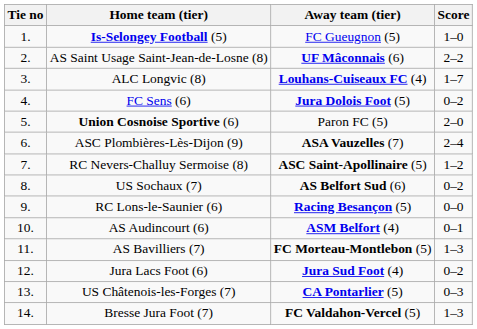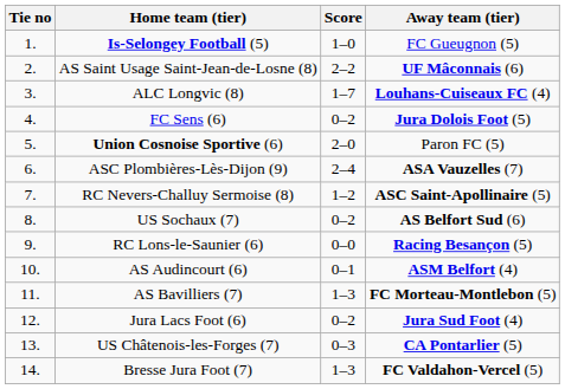 <table class="wikitable" style="text-align: center">
 <tr>
 <th>Tie no</th>
 <th>Home team (tier)</th>
+<th>Score</th>
 <th>Away team (tier)</th>
-<th>Score</th>
 </tr>
 <tr>
 <td>1.</td>
 <td><strong><a href='#'>Is-Selongey Football</a></strong> (5)</td>
+<td>1–0</td>
 <td><a href='#'>FC Gueugnon</a> (5)</td>
-<td>1–0</td>
 </tr>
 <tr>
 <td>2.</td>
 <td>AS Saint Usage Saint-Jean-de-Losne (8)</td>
+<td>2–2 </td>
 <td><strong><a href='#'>UF Mâconnais</a></strong> (6)</td>
-<td>2–2 </td>
 </tr>
 <tr>
 <td>3.</td>
 <td>ALC Longvic (8)</td>
+<td>1–7</td>
 <td><strong><a href='#'>Louhans-Cuiseaux FC</a></strong> (4)</td>
-<td>1–7</td>
 </tr>
 <tr>
 <td>4.</td>
 <td><a href='#'>FC Sens</a> (6)</td>
+<td>0–2</td>
 <td><strong><a href='#'>Jura Dolois Foot</a></strong> (5)</td>
-<td>0–2</td>
 </tr>
 <tr>
 <td>5.</td>
 <td><strong>Union Cosnoise Sportive</strong> (6)</td>
+<td>2–0</td>
 <td>Paron FC (5)</td>
-<td>2–0</td>
 </tr>
 <tr>
 <td>6.</td>
 <td>ASC Plombières-Lès-Dijon (9)</td>
+<td>2–4</td>
 <td><strong>ASA Vauzelles</strong> (7)</td>
-<td>2–4</td>
 </tr>
 <tr>
 <td>7.</td>
 <td>RC Nevers-Challuy Sermoise (8)</td>
+<td>1–2</td>
 <td><strong>ASC Saint-Apollinaire</strong> (5)</td>
-<td>1–2</td>
 </tr>
 <tr>
 <td>8.</td>
 <td>US Sochaux (7)</td>
+<td>0–2</td>
 <td><strong>AS Belfort Sud</strong> (6)</td>
-<td>0–2</td>
 </tr>
 <tr>
 <td>9.</td>
 <td>RC Lons-le-Saunier (6)</td>
+<td>0–0 </td>
 <td><strong><a href='#'>Racing Besançon</a></strong> (5)</td>
-<td>0–0 </td>
 </tr>
 <tr>
 <td>10.</td>
 <td>AS Audincourt (6)</td>
+<td>0–1</td>
 <td><strong><a href='#'>ASM Belfort</a></strong> (4)</td>
-<td>0–1</td>
 </tr>
 <tr>
 <td>11.</td>
 <td>AS Bavilliers (7)</td>
+<td>1–3</td>
 <td><strong>FC Morteau-Montlebon</strong> (5)</td>
-<td>1–3</td>
 </tr>
 <tr>
 <td>12.</td>
 <td>Jura Lacs Foot (6)</td>
+<td>0–2</td>
 <td><strong><a href='#'>Jura Sud Foot</a></strong> (4)</td>
-<td>0–2</td>
 </tr>
 <tr>
 <td>13.</td>
 <td>US Châtenois-les-Forges (7)</td>
+<td>0–3</td>
 <td><strong><a href='#'>CA Pontarlier</a></strong> (5)</td>
-<td>0–3</td>
 </tr>
 <tr>
 <td>14.</td>
 <td>Bresse Jura Foot (7)</td>
+<td>1–3</td>
 <td><strong>FC Valdahon-Vercel</strong> (5)</td>
-<td>1–3</td>
 </tr>
 </table>
